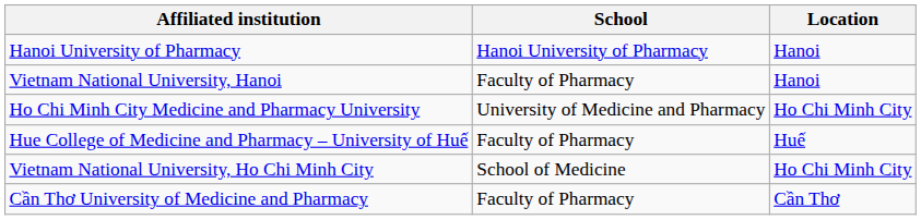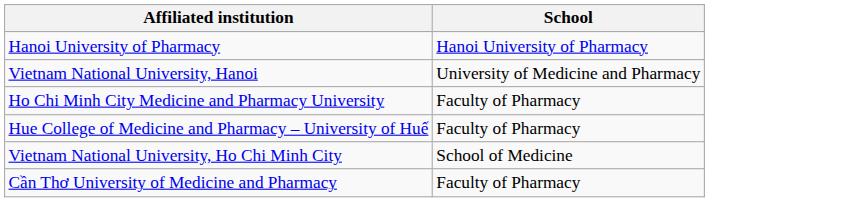 <table class="wikitable sortable">
 <tr>
 <th>Affiliated institution</th>
 <th>School</th>
-<th>Location</th>
 </tr>
 <tr>
 <td><a href='#'>Hanoi University of Pharmacy</a></td>
 <td><a href='#'>Hanoi University of Pharmacy</a></td>
-<td><a href='#'>Hanoi</a></td>
 </tr>
 <tr>
 <td><a href='#'>Vietnam National University, Hanoi</a></td>
-<td>Faculty of Pharmacy</td>
-<td><a href='#'>Hanoi</a></td>
+<td>University of Medicine and Pharmacy</td>
 </tr>
 <tr>
 <td><a href='#'>Ho Chi Minh City Medicine and Pharmacy University</a></td>
-<td>University of Medicine and Pharmacy</td>
-<td><a href='#'>Ho Chi Minh City</a></td>
+<td>Faculty of Pharmacy</td>
 </tr>
 <tr>
 <td><a href='#'>Hue College of Medicine and Pharmacy – University of Huế</a></td>
 <td>Faculty of Pharmacy</td>
-<td><a href='#'>Huế</a></td>
 </tr>
 <tr>
 <td><a href='#'>Vietnam National University, Ho Chi Minh City</a></td>
 <td>School of Medicine</td>
-<td><a href='#'>Ho Chi Minh City</a></td>
 </tr>
 <tr>
 <td><a href='#'>Cần Thơ University of Medicine and Pharmacy</a></td>
 <td>Faculty of Pharmacy</td>
-<td><a href='#'>Cần Thơ</a></td>
 </tr>
 </table>
